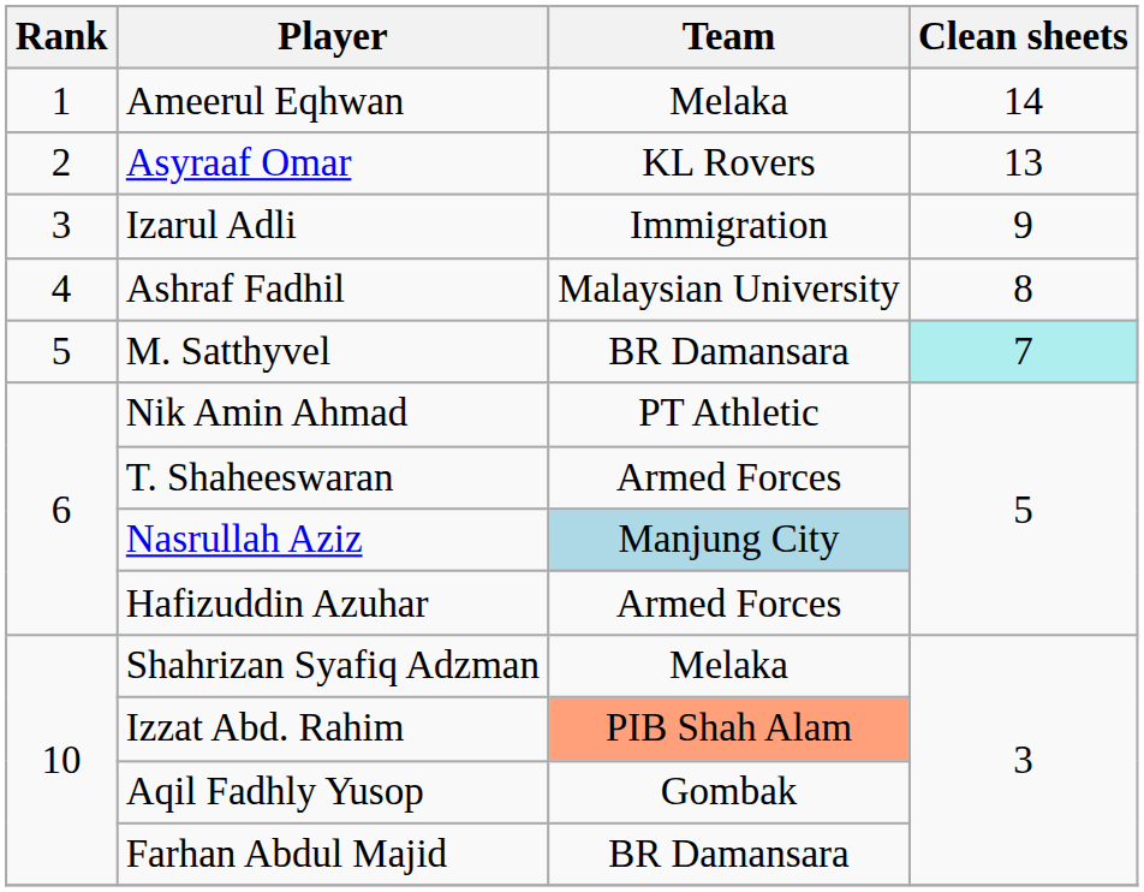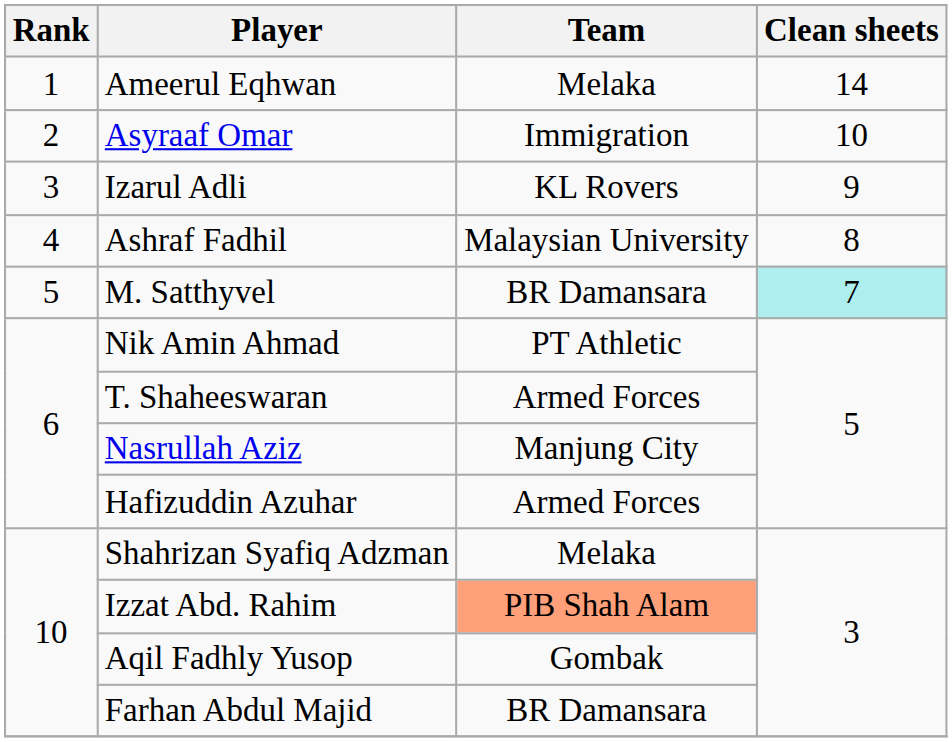 <table class="wikitable" style="text-align:center">
 <tr>
 <th>Rank</th>
 <th>Player</th>
 <th>Team</th>
 <th>Clean sheets</th>
 </tr>
 <tr>
 <td>1</td>
 <td style="text-align:left;"> Ameerul Eqhwan</td>
 <td style="text-align:center;">Melaka</td>
 <td>14</td>
 </tr>
 <tr>
 <td>2</td>
 <td style="text-align:left;"> <a href='#'>Asyraaf Omar</a></td>
-<td style="text-align:center;">KL Rovers</td>
-<td>13</td>
+<td style="text-align:center;">Immigration</td>
+<td>10</td>
 </tr>
 <tr>
 <td>3</td>
 <td style="text-align:left;"> Izarul Adli</td>
-<td style="text-align:center;">Immigration</td>
+<td style="text-align:center;">KL Rovers</td>
 <td>9</td>
 </tr>
 <tr>
 <td>4</td>
 <td style="text-align:left;"> Ashraf Fadhil</td>
 <td style="text-align:center;">Malaysian University</td>
 <td>8</td>
 </tr>
 <tr>
 <td>5</td>
 <td style="text-align:left;"> M. Satthyvel</td>
 <td style="text-align:center;">BR Damansara</td>
 <td style="background: paleturquoise;">7</td>
 </tr>
 <tr>
 <td rowspan=4>6</td>
 <td style="text-align:left;"> Nik Amin Ahmad</td>
 <td style="text-align:center;">PT Athletic</td>
 <td rowspan=4>5</td>
 </tr>
 <tr>
 <td style="text-align:left;"> T. Shaheeswaran</td>
 <td style="text-align:center;">Armed Forces</td>
 </tr>
 <tr>
 <td style="text-align:left;"> <a href='#'>Nasrullah Aziz</a></td>
-<td style="background: lightblue; text-align:center;">Manjung City</td>
+<td style="text-align:center;">Manjung City</td>
 </tr>
 <tr>
 <td style="text-align:left;"> Hafizuddin Azuhar</td>
 <td style="text-align:center;">Armed Forces</td>
 </tr>
 <tr>
 <td rowspan=4>10</td>
 <td style="text-align:left;"> Shahrizan Syafiq Adzman</td>
 <td style="text-align:center;">Melaka</td>
 <td rowspan=4>3</td>
 </tr>
 <tr>
 <td style="text-align:left;"> Izzat Abd. Rahim</td>
 <td style="background: lightsalmon; text-align:center;">PIB Shah Alam</td>
 </tr>
 <tr>
 <td style="text-align:left;"> Aqil Fadhly Yusop</td>
 <td style="text-align:center;">Gombak</td>
 </tr>
 <tr>
 <td style="text-align:left;"> Farhan Abdul Majid</td>
 <td style="text-align:center;">BR Damansara</td>
 </tr>
 <tr>
 </tr>
 </table>
